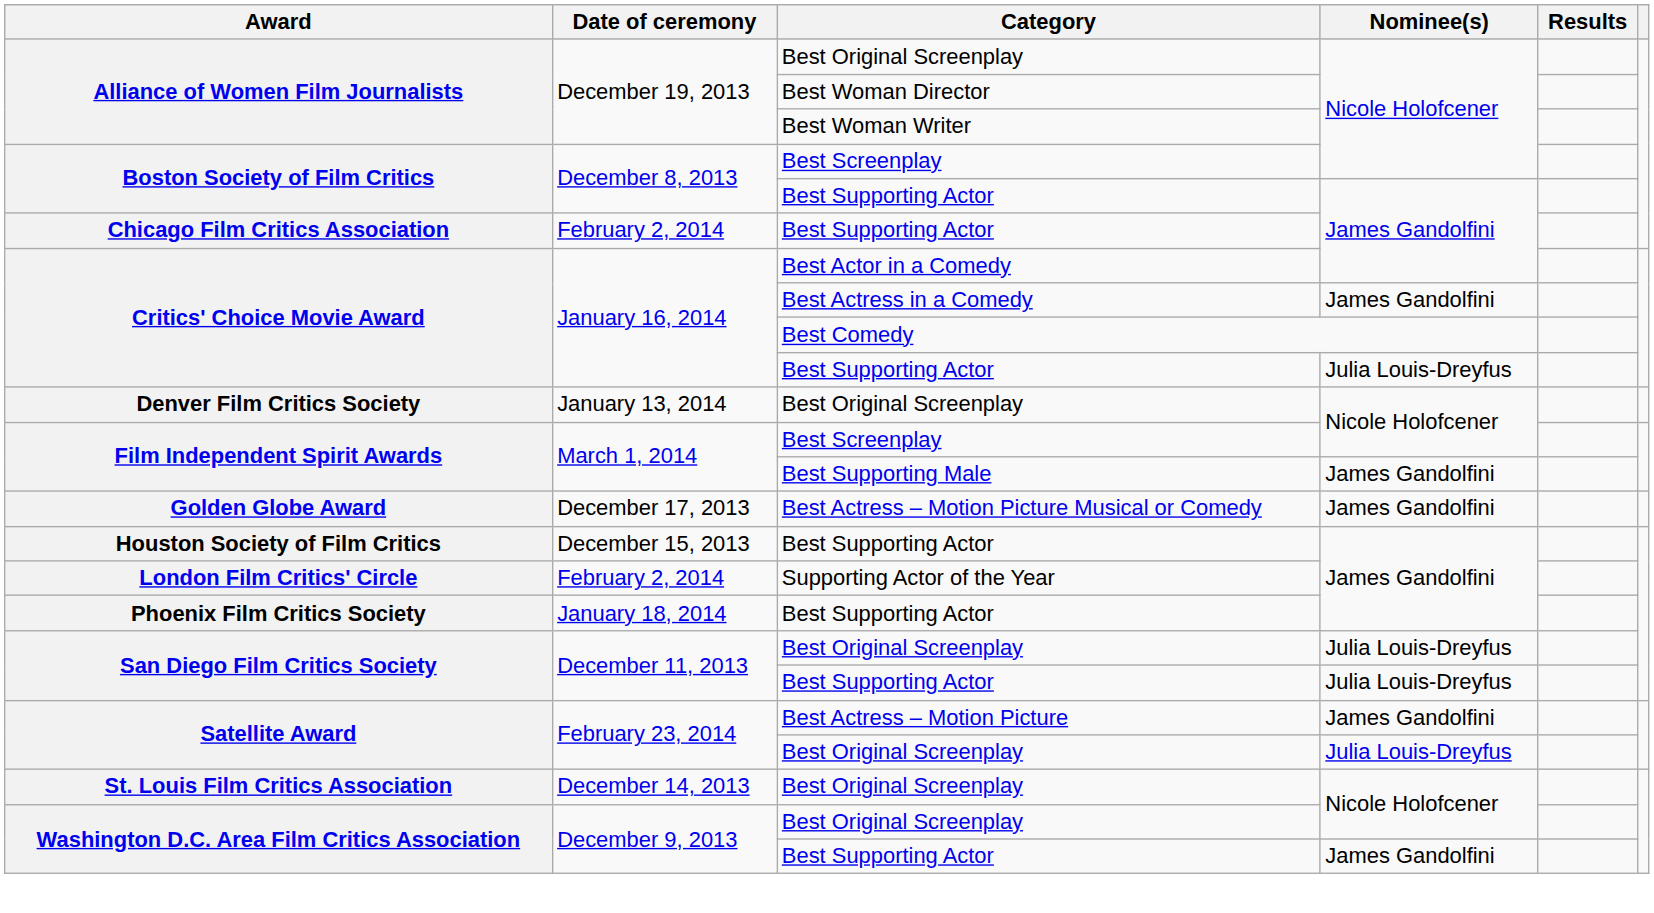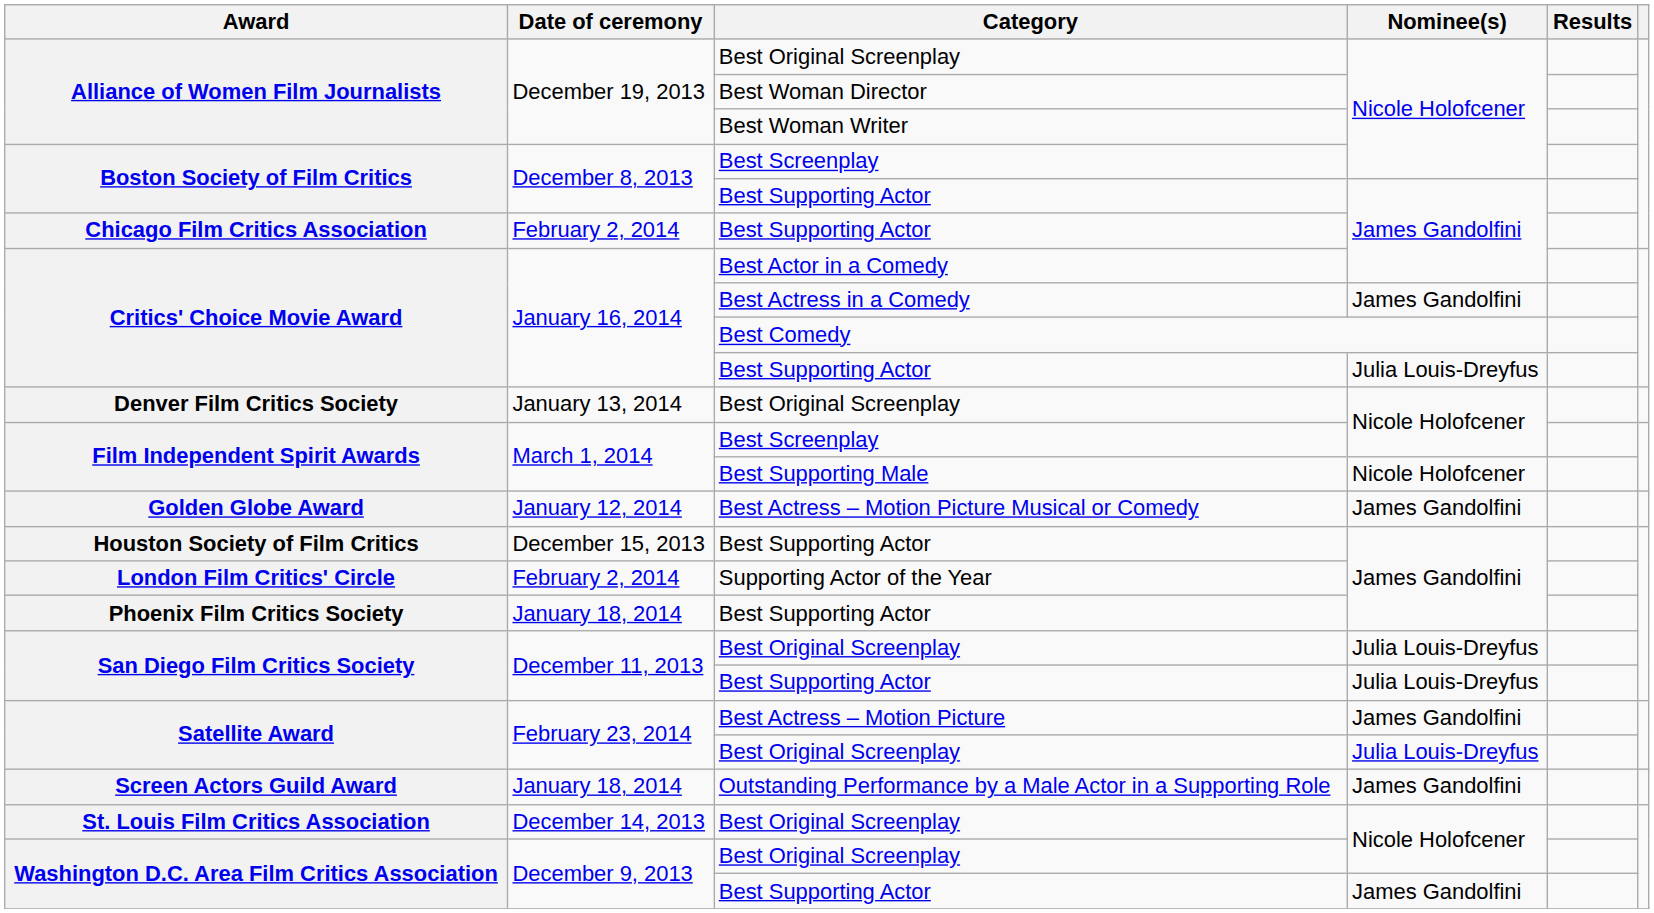 <table class="wikitable plainrowheaders" width="95%;">
 <tr style="background:#ccc; text-align:center;">
 <th scope="col">Award</th>
 <th scope="col">Date of ceremony</th>
 <th scope="col">Category</th>
 <th scope="col">Nominee(s)</th>
 <th scope="col">Results</th>
 <th scope="col"></th>
 </tr>
 <tr>
 <th scope="row" rowspan="3"><a href='#'>Alliance of Women Film Journalists</a></th>
 <td rowspan="3">December 19, 2013</td>
 <td>Best Original Screenplay</td>
 <td rowspan="4"><a href='#'>Nicole Holofcener</a></td>
 <td></td>
 <td rowspan="6"></td>
 </tr>
 <tr>
 <td>Best Woman Director</td>
 <td></td>
 </tr>
 <tr>
 <td>Best Woman Writer</td>
 <td></td>
 </tr>
 <tr>
 <th scope="row" rowspan="2"><a href='#'>Boston Society of Film Critics</a></th>
 <td rowspan="2"><a href='#'>December 8, 2013</a></td>
 <td><a href='#'>Best Screenplay</a></td>
 <td></td>
 </tr>
 <tr>
 <td><a href='#'>Best Supporting Actor</a></td>
 <td rowspan="3"><a href='#'>James Gandolfini</a></td>
 <td></td>
 </tr>
 <tr>
 <th scope="row"><a href='#'>Chicago Film Critics Association</a></th>
 <td><a href='#'>February 2, 2014</a></td>
 <td><a href='#'>Best Supporting Actor</a></td>
 <td></td>
 </tr>
 <tr>
 <th scope="row" rowspan="4"><a href='#'>Critics' Choice Movie Award</a></th>
 <td rowspan="4"><a href='#'>January 16, 2014</a></td>
 <td><a href='#'>Best Actor in a Comedy</a></td>
 <td></td>
 <td rowspan="4"></td>
 </tr>
 <tr>
 <td><a href='#'>Best Actress in a Comedy</a></td>
 <td>James Gandolfini</td>
 <td></td>
 </tr>
 <tr>
 <td colspan="2"><a href='#'>Best Comedy</a></td>
 <td></td>
 </tr>
 <tr>
 <td><a href='#'>Best Supporting Actor</a></td>
 <td>Julia Louis-Dreyfus</td>
 <td></td>
 </tr>
 <tr>
 <th scope="row">Denver Film Critics Society</th>
 <td>January 13, 2014</td>
 <td>Best Original Screenplay</td>
 <td rowspan="2">Nicole Holofcener</td>
 <td></td>
 <td></td>
 </tr>
 <tr>
 <th scope="row" rowspan="2"><a href='#'>Film Independent Spirit Awards</a></th>
 <td rowspan="2"><a href='#'>March 1, 2014</a></td>
 <td><a href='#'>Best Screenplay</a></td>
 <td></td>
 <td rowspan="2"></td>
 </tr>
 <tr>
 <td><a href='#'>Best Supporting Male</a></td>
-<td>James Gandolfini</td>
+<td>Nicole Holofcener</td>
 <td></td>
 </tr>
 <tr>
 <th scope="row"><a href='#'>Golden Globe Award</a></th>
-<td>December 17, 2013</td>
+<td><a href='#'>January 12, 2014</a></td>
 <td><a href='#'>Best Actress – Motion Picture Musical or Comedy</a></td>
 <td>James Gandolfini</td>
 <td></td>
 <td></td>
 </tr>
 <tr>
 <th scope="row">Houston Society of Film Critics</th>
 <td>December 15, 2013</td>
 <td>Best Supporting Actor</td>
 <td rowspan="3">James Gandolfini</td>
 <td></td>
 <td rowspan="5"></td>
 </tr>
 <tr>
 <th scope="row"><a href='#'>London Film Critics' Circle</a></th>
 <td><a href='#'>February 2, 2014</a></td>
 <td>Supporting Actor of the Year</td>
 <td></td>
 </tr>
 <tr>
 <th scope="row">Phoenix Film Critics Society</th>
 <td><a href='#'>January 18, 2014</a></td>
 <td>Best Supporting Actor</td>
 <td></td>
 </tr>
 <tr>
 <th scope="row" rowspan="2"><a href='#'>San Diego Film Critics Society</a></th>
 <td rowspan="2"><a href='#'>December 11, 2013</a></td>
 <td><a href='#'>Best Original Screenplay</a></td>
 <td>Julia Louis-Dreyfus</td>
 <td></td>
 </tr>
 <tr>
 <td><a href='#'>Best Supporting Actor</a></td>
 <td>Julia Louis-Dreyfus</td>
 <td></td>
 </tr>
 <tr>
 <th scope="row" rowspan="2"><a href='#'>Satellite Award</a></th>
 <td rowspan="2"><a href='#'>February 23, 2014</a></td>
 <td><a href='#'>Best Actress – Motion Picture</a></td>
 <td>James Gandolfini</td>
 <td></td>
 <td rowspan="2"></td>
 </tr>
 <tr>
 <td><a href='#'>Best Original Screenplay</a></td>
 <td><a href='#'>Julia Louis-Dreyfus</a></td>
 <td></td>
 </tr>
 <tr>
+<th scope="row"><a href='#'>Screen Actors Guild Award</a></th>
+<td><a href='#'>January 18, 2014</a></td>
+<td><a href='#'>Outstanding Performance by a Male Actor in a Supporting Role</a></td>
+<td>James Gandolfini</td>
+<td></td>
+<td></td>
+</tr>
+<tr>
 <th scope="row"><a href='#'>St. Louis Film Critics Association</a></th>
 <td><a href='#'>December 14, 2013</a></td>
 <td><a href='#'>Best Original Screenplay</a></td>
 <td rowspan="2">Nicole Holofcener</td>
 <td></td>
 <td rowspan="3"></td>
 </tr>
 <tr>
 <th scope="row" rowspan="2"><a href='#'>Washington D.C. Area Film Critics Association</a></th>
 <td rowspan="2"><a href='#'>December 9, 2013</a></td>
 <td><a href='#'>Best Original Screenplay</a></td>
 <td></td>
 </tr>
 <tr>
 <td><a href='#'>Best Supporting Actor</a></td>
 <td>James Gandolfini</td>
 <td></td>
 </tr>
 </table>
